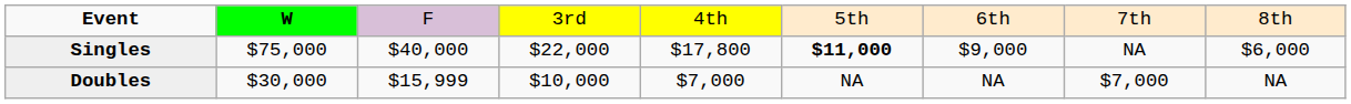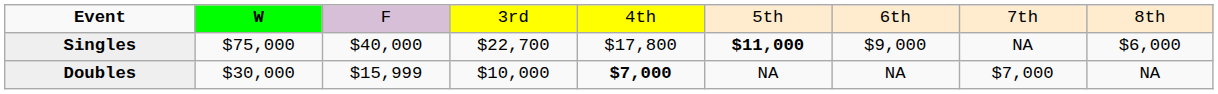 <table class=wikitable style=font-size:95%;text-align:center>
 <tr>
 <td style="width:130px"><strong>Event</strong></td>
 <td style="width:85px; background:lime"><strong>W</strong></td>
 <td style="width:85px; background:thistle">F</td>
 <td style="width:85px; background:#ffff00">3rd</td>
 <td style="width:85px; background:#ffff00">4th</td>
 <td style="width:85px; background:#ffebcd">5th</td>
 <td style="width:85px; background:#ffebcd">6th</td>
 <td style="width:85px; background:#ffebcd">7th</td>
 <td style="width:85px; background:#ffebcd">8th</td>
 </tr>
 <tr>
 <th style=background:#efefef>Singles </th>
 <td>$75,000</td>
 <td>$40,000</td>
-<td>$22,000</td>
+<td>$22,700</td>
 <td>$17,800</td>
 <td><strong>$11,000</strong></td>
 <td>$9,000</td>
 <td>NA</td>
 <td>$6,000</td>
 </tr>
 <tr>
 <th style=background:#efefef>Doubles </th>
 <td>$30,000</td>
 <td>$15,999</td>
 <td>$10,000</td>
-<td>$7,000</td>
+<td><strong>$7,000</strong></td>
 <td>NA</td>
 <td>NA</td>
 <td>$7,000</td>
 <td>NA</td>
 </tr>
 </table>
